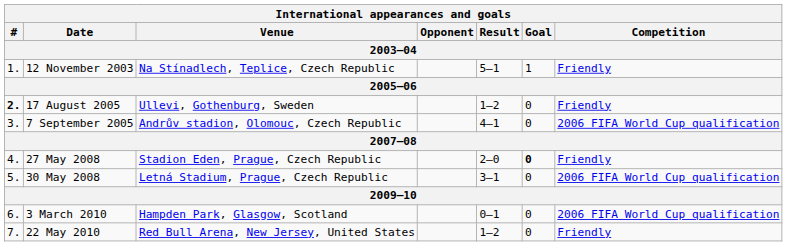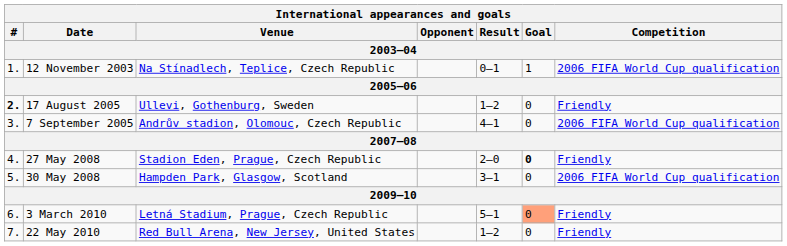 <table class="wikitable collapsible collapsed">
 <tr>
 <th colspan="7"><strong>International appearances and goals</strong></th>
 </tr>
 <tr>
 <th>#</th>
 <th>Date</th>
 <th>Venue</th>
 <th>Opponent</th>
 <th>Result</th>
 <th>Goal</th>
 <th>Competition</th>
 </tr>
 <tr>
 <th colspan="7"><strong>2003–04</strong></th>
 </tr>
 <tr>
 <td>1.</td>
 <td>12 November 2003</td>
 <td><a href='#'>Na Stínadlech</a>, <a href='#'>Teplice</a>, Czech Republic</td>
 <td></td>
-<td>5–1</td>
+<td>0–1</td>
 <td>1</td>
-<td><a href='#'>Friendly</a></td>
+<td><a href='#'>2006 FIFA World Cup qualification</a></td>
 </tr>
 <tr>
 <th colspan="7"><strong>2005–06</strong></th>
 </tr>
 <tr>
 <td><strong>2.</strong></td>
 <td>17 August 2005</td>
 <td><a href='#'>Ullevi</a>, <a href='#'>Gothenburg</a>, Sweden</td>
 <td></td>
 <td>1–2</td>
 <td>0</td>
 <td><a href='#'>Friendly</a></td>
 </tr>
 <tr>
 <td>3.</td>
 <td>7 September 2005</td>
 <td><a href='#'>Andrův stadion</a>, <a href='#'>Olomouc</a>, Czech Republic</td>
 <td></td>
 <td>4–1</td>
 <td>0</td>
 <td><a href='#'>2006 FIFA World Cup qualification</a></td>
 </tr>
 <tr>
 <th colspan="7"><strong>2007–08</strong></th>
 </tr>
 <tr>
 <td>4.</td>
 <td>27 May 2008</td>
 <td><a href='#'>Stadion Eden</a>, <a href='#'>Prague</a>, Czech Republic</td>
 <td></td>
 <td>2–0</td>
 <td><strong>0</strong></td>
 <td><a href='#'>Friendly</a></td>
 </tr>
 <tr>
 <td>5.</td>
 <td>30 May 2008</td>
-<td><a href='#'>Letná Stadium</a>, <a href='#'>Prague</a>, Czech Republic</td>
+<td><a href='#'>Hampden Park</a>, <a href='#'>Glasgow</a>, Scotland</td>
 <td></td>
 <td>3–1</td>
 <td>0</td>
 <td><a href='#'>2006 FIFA World Cup qualification</a></td>
 </tr>
 <tr>
 <th colspan="7"><strong>2009–10</strong></th>
 </tr>
 <tr>
 <td>6.</td>
 <td>3 March 2010</td>
-<td><a href='#'>Hampden Park</a>, <a href='#'>Glasgow</a>, Scotland</td>
+<td><a href='#'>Letná Stadium</a>, <a href='#'>Prague</a>, Czech Republic</td>
 <td></td>
-<td>0–1</td>
-<td>0</td>
-<td><a href='#'>2006 FIFA World Cup qualification</a></td>
+<td>5–1</td>
+<td style="background: lightsalmon;">0</td>
+<td><a href='#'>Friendly</a></td>
 </tr>
 <tr>
 <td>7.</td>
 <td>22 May 2010</td>
 <td><a href='#'>Red Bull Arena</a>, <a href='#'>New Jersey</a>, United States</td>
 <td></td>
 <td>1–2</td>
 <td>0</td>
 <td><a href='#'>Friendly</a></td>
 </tr>
 </table>
